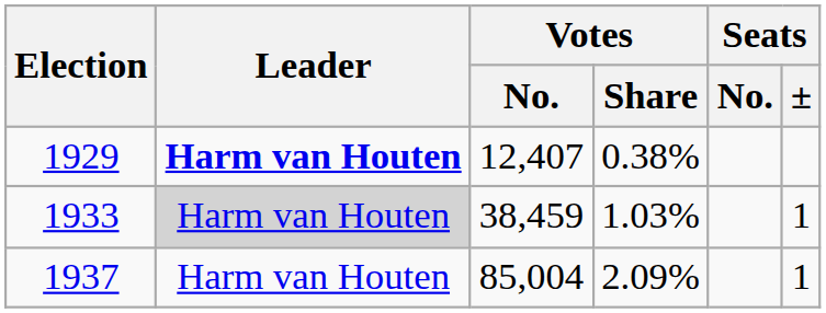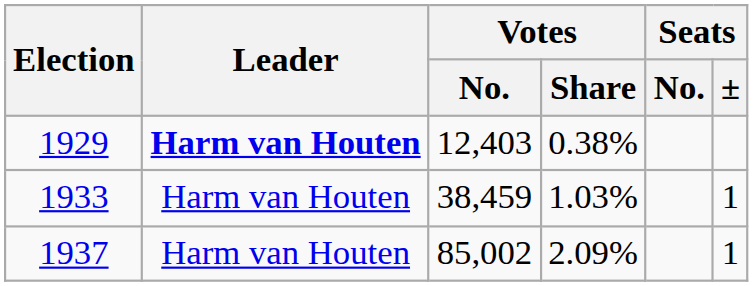 <table class="sortable wikitable" style="text-align:center">
 <tr>
 <th rowspan=2>Election</th>
 <th rowspan=2>Leader</th>
 <th colspan=2>Votes</th>
 <th colspan=2>Seats</th>
 </tr>
 <tr>
 <th>No.</th>
 <th>Share</th>
 <th>No.</th>
 <th>±</th>
 </tr>
 <tr>
 <td><a href='#'>1929</a></td>
 <td><strong><a href='#'>Harm van Houten</a></strong></td>
-<td>12,407</td>
+<td>12,403</td>
 <td>0.38% </td>
 <td></td>
 <td></td>
 </tr>
 <tr>
 <td><a href='#'>1933</a></td>
-<td style="background: lightgrey;"><a href='#'>Harm van Houten</a></td>
+<td><a href='#'>Harm van Houten</a></td>
 <td>38,459</td>
 <td>1.03% </td>
 <td></td>
 <td> 1</td>
 </tr>
 <tr>
 <td><a href='#'>1937</a></td>
 <td><a href='#'>Harm van Houten</a></td>
-<td>85,004</td>
+<td>85,002</td>
 <td>2.09% </td>
 <td></td>
 <td> 1</td>
 </tr>
 </table>
